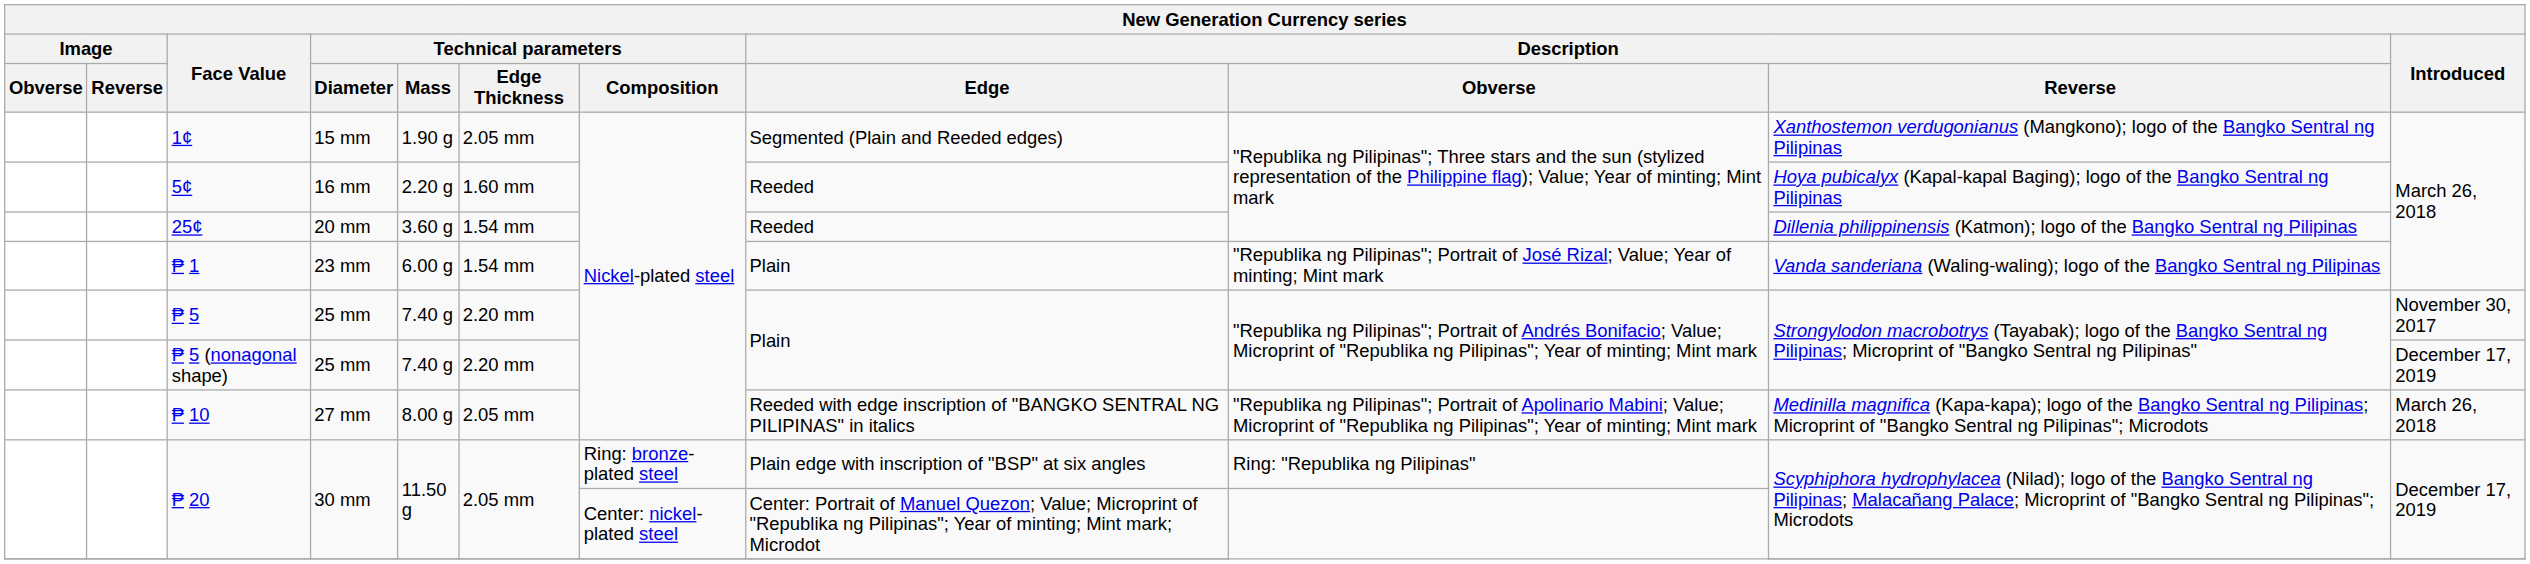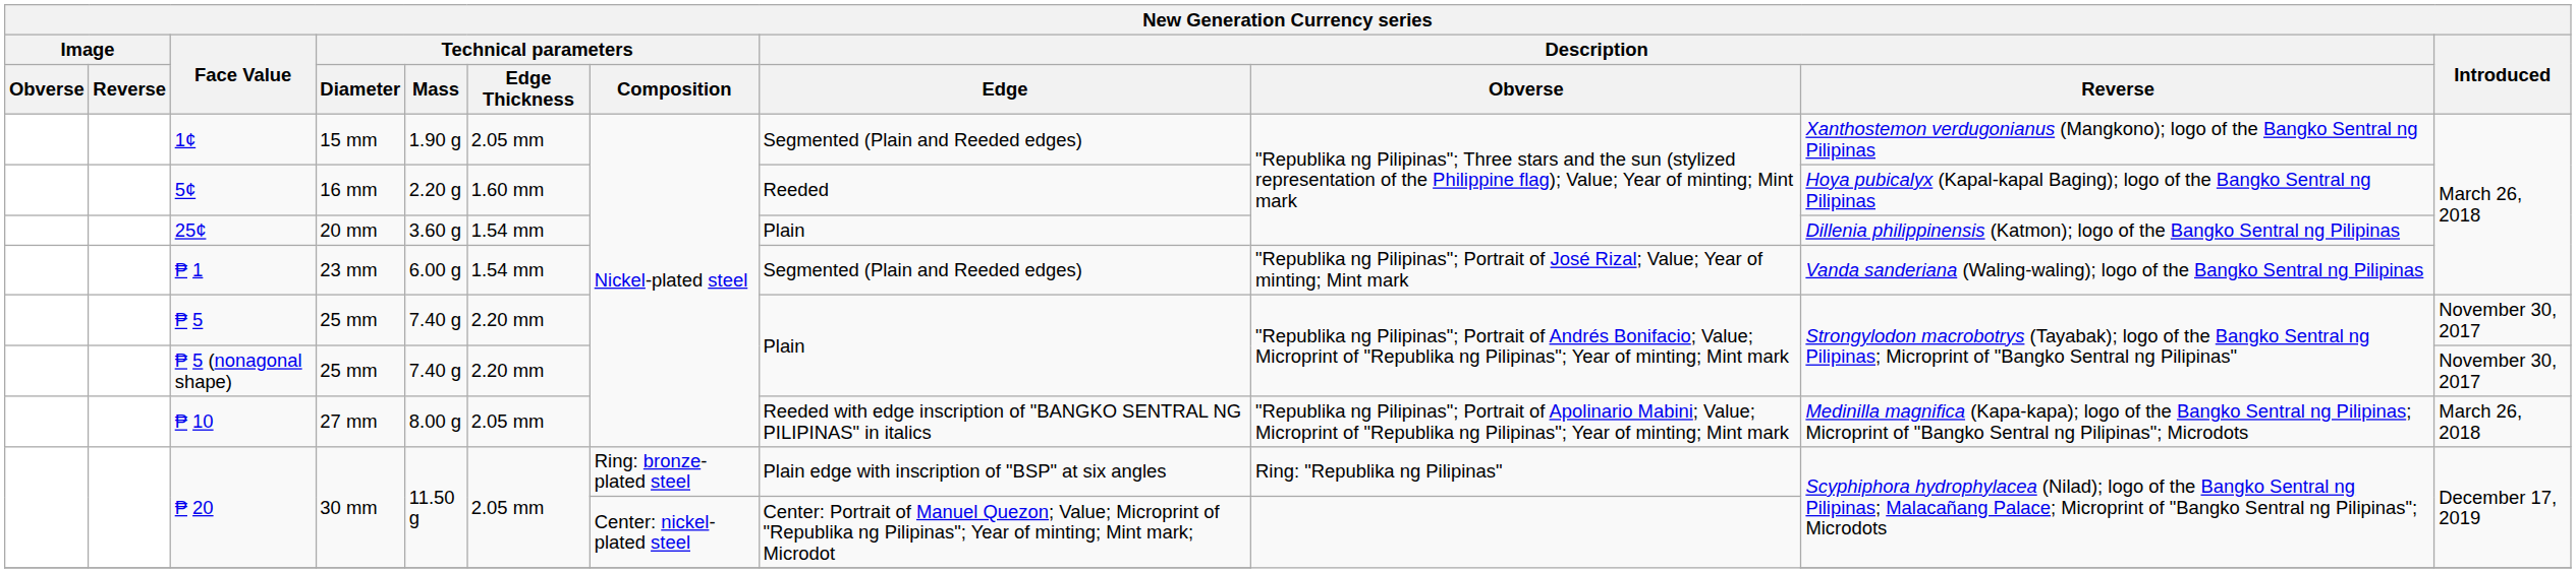 <table class="wikitable" style="font-size: 90%">
 <tr>
 <th colspan="11">New Generation Currency series</th>
 </tr>
 <tr>
 <th colspan="2">Image</th>
 <th rowspan="2">Face Value</th>
 <th colspan="4">Technical parameters</th>
 <th colspan="3">Description</th>
 <th rowspan="2">Introduced</th>
 </tr>
 <tr>
 <th>Obverse</th>
 <th>Reverse</th>
 <th>Diameter</th>
 <th>Mass</th>
 <th>Edge Thickness</th>
 <th>Composition</th>
 <th>Edge</th>
 <th>Obverse</th>
 <th>Reverse</th>
 </tr>
 <tr>
 <td style="text-align:center; background:#FFF;"></td>
 <td style="text-align:center; background:#FFF;"></td>
 <td><a href='#'>1¢</a></td>
 <td>15 mm</td>
 <td>1.90 g</td>
 <td>2.05 mm</td>
 <td rowspan="7"><a href='#'>Nickel</a>-plated <a href='#'>steel</a></td>
 <td>Segmented (Plain and Reeded edges)</td>
 <td rowspan="3">"Republika ng Pilipinas"; Three stars and the sun (stylized representation of the <a href='#'>Philippine flag</a>); Value; Year of minting; Mint mark</td>
 <td><em><a href='#'>Xanthostemon verdugonianus</a></em> (Mangkono); logo of the <a href='#'>Bangko Sentral ng Pilipinas</a></td>
 <td rowspan="4">March 26, 2018</td>
 </tr>
 <tr>
 <td style="text-align:center; background:#FFF;"></td>
 <td style="text-align:center; background:#FFF;"></td>
 <td><a href='#'>5¢</a></td>
 <td>16 mm</td>
 <td>2.20 g</td>
 <td>1.60 mm</td>
 <td>Reeded</td>
 <td><em><a href='#'>Hoya pubicalyx</a></em> (Kapal-kapal Baging); logo of the <a href='#'>Bangko Sentral ng Pilipinas</a></td>
 </tr>
 <tr>
 <td style="text-align:center; background:#FFF;"></td>
 <td style="text-align:center; background:#FFF;"></td>
 <td><a href='#'>25¢</a></td>
 <td>20 mm</td>
 <td>3.60 g</td>
 <td>1.54 mm</td>
-<td>Reeded</td>
+<td>Plain</td>
 <td><em><a href='#'>Dillenia philippinensis</a></em> (Katmon); logo of the <a href='#'>Bangko Sentral ng Pilipinas</a></td>
 </tr>
 <tr>
 <td style="text-align:center; background:#FFF;"></td>
 <td style="text-align:center; background:#FFF;"></td>
 <td><a href='#'>₱</a> <a href='#'>1</a></td>
 <td>23 mm</td>
 <td>6.00 g</td>
 <td>1.54 mm</td>
-<td>Plain</td>
+<td>Segmented (Plain and Reeded edges)</td>
 <td>"Republika ng Pilipinas"; Portrait of <a href='#'>José Rizal</a>; Value; Year of minting; Mint mark</td>
 <td><em><a href='#'>Vanda sanderiana</a></em> (Waling-waling); logo of the <a href='#'>Bangko Sentral ng Pilipinas</a></td>
 </tr>
 <tr>
 <td style="text-align:center; background:#FFF;"></td>
 <td style="text-align:center; background:#FFF;"></td>
 <td><a href='#'>₱</a> <a href='#'>5</a></td>
 <td>25 mm</td>
 <td>7.40 g</td>
 <td>2.20 mm</td>
 <td rowspan="2">Plain</td>
 <td rowspan="2">"Republika ng Pilipinas"; Portrait of <a href='#'>Andrés Bonifacio</a>; Value; Microprint of "Republika ng Pilipinas"; Year of minting; Mint mark</td>
 <td rowspan="2"><em><a href='#'>Strongylodon macrobotrys</a></em> (Tayabak); logo of the <a href='#'>Bangko Sentral ng Pilipinas</a>; Microprint of "Bangko Sentral ng Pilipinas"</td>
 <td>November 30, 2017</td>
 </tr>
 <tr>
 <td style="text-align:center; background:#FFF;"></td>
 <td style="text-align:center; background:#FFF;"></td>
 <td><a href='#'>₱</a> <a href='#'>5</a> (<a href='#'>nonagonal</a> shape)</td>
 <td>25 mm</td>
 <td>7.40 g</td>
 <td>2.20 mm</td>
-<td>December 17, 2019</td>
+<td>November 30, 2017</td>
 </tr>
 <tr>
 <td style="text-align:center; background:#FFF;"></td>
 <td style="text-align:center; background:#FFF;"></td>
 <td><a href='#'>₱</a> <a href='#'>10</a></td>
 <td>27 mm</td>
 <td>8.00 g</td>
 <td>2.05 mm</td>
 <td>Reeded with edge inscription of "BANGKO SENTRAL NG PILIPINAS" in italics</td>
 <td>"Republika ng Pilipinas"; Portrait of <a href='#'>Apolinario Mabini</a>; Value; Microprint of "Republika ng Pilipinas"; Year of minting; Mint mark</td>
 <td><em><a href='#'>Medinilla magnifica</a></em> (Kapa-kapa); logo of the <a href='#'>Bangko Sentral ng Pilipinas</a>; Microprint of "Bangko Sentral ng Pilipinas"; Microdots</td>
 <td>March 26, 2018</td>
 </tr>
 <tr>
 <td rowspan="2" style="text-align:center; background:#FFF;"></td>
 <td rowspan="2" style="text-align:center; background:#FFF;"></td>
 <td rowspan="2"><a href='#'>₱</a> <a href='#'>20</a></td>
 <td rowspan="2">30 mm</td>
 <td rowspan="2">11.50 g</td>
 <td rowspan="2">2.05 mm</td>
 <td>Ring: <a href='#'>bronze</a>-plated <a href='#'>steel</a></td>
 <td>Plain edge with inscription of "BSP" at six angles</td>
 <td>Ring: "Republika ng Pilipinas"</td>
 <td rowspan="2"><em><a href='#'>Scyphiphora hydrophylacea</a></em> (Nilad); logo of the <a href='#'>Bangko Sentral ng Pilipinas</a>; <a href='#'>Malacañang Palace</a>; Microprint of "Bangko Sentral ng Pilipinas"; Microdots</td>
 <td rowspan="2">December 17, 2019</td>
 </tr>
 <tr>
 <td>Center: <a href='#'>nickel</a>-plated <a href='#'>steel</a></td>
 <td>Center: Portrait of <a href='#'>Manuel Quezon</a>; Value; Microprint of "Republika ng Pilipinas"; Year of minting; Mint mark; Microdot</td>
 </tr>
 <tr>
 </tr>
 </table>
